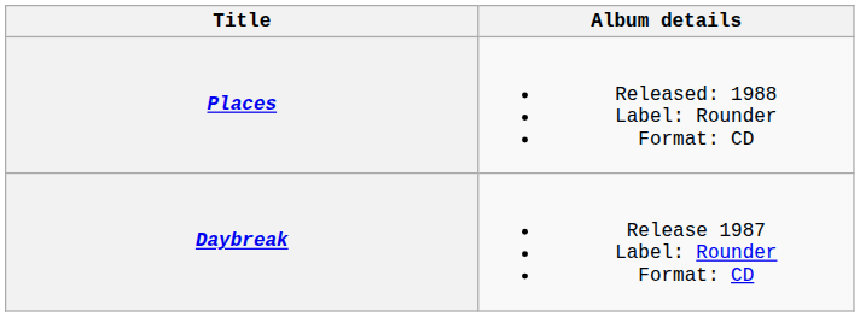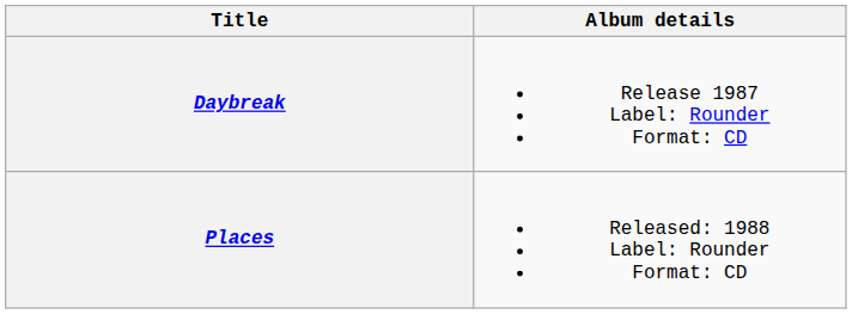 <table class="wikitable plainrowheaders" style="text-align:center;">
 <tr>
 <th scope="col" rowspan="1" style="width:24em;">Title</th>
 <th scope="col" rowspan="1" style="width:19em;">Album details</th>
 </tr>
 <tr>
+<th scope="row"><em><a href='#'>Daybreak</a></em></th>
+<td><br><ul><li>Release 1987</li><li>Label: <a href='#'>Rounder</a></li><li>Format: <a href='#'>CD</a></li></ul></td>
+</tr>
+<tr>
 <th scope="row"><em><a href='#'>Places</a></em></th>
 <td><br><ul><li>Released: 1988</li><li>Label: Rounder</li><li>Format: CD</li></ul></td>
 </tr>
-<tr>
-<th scope="row"><em><a href='#'>Daybreak</a></em></th>
-<td><br><ul><li>Release 1987</li><li>Label: <a href='#'>Rounder</a></li><li>Format: <a href='#'>CD</a></li></ul></td>
-</tr>
 </table>
